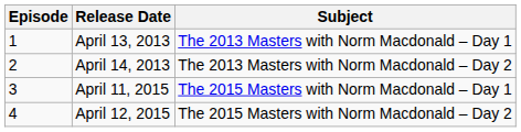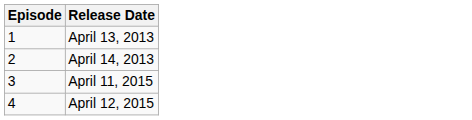 <table class="wikitable">
 <tr>
 <th scope="col" style="white-space: nowrap;">Episode</th>
 <th scope="col" style="white-space: nowrap;">Release Date</th>
-<th scope="col" style="white-space: nowrap;">Subject</th>
 </tr>
 <tr>
 <td>1</td>
 <td>April 13, 2013</td>
-<td><a href='#'>The 2013 Masters</a> with Norm Macdonald – Day 1</td>
 </tr>
 <tr>
 <td>2</td>
 <td>April 14, 2013</td>
-<td>The 2013 Masters with Norm Macdonald – Day 2</td>
 </tr>
 <tr>
 <td>3</td>
 <td>April 11, 2015</td>
-<td><a href='#'>The 2015 Masters</a> with Norm Macdonald – Day 1</td>
 </tr>
 <tr>
 <td>4</td>
 <td>April 12, 2015</td>
-<td>The 2015 Masters with Norm Macdonald – Day 2</td>
 </tr>
 </table>
